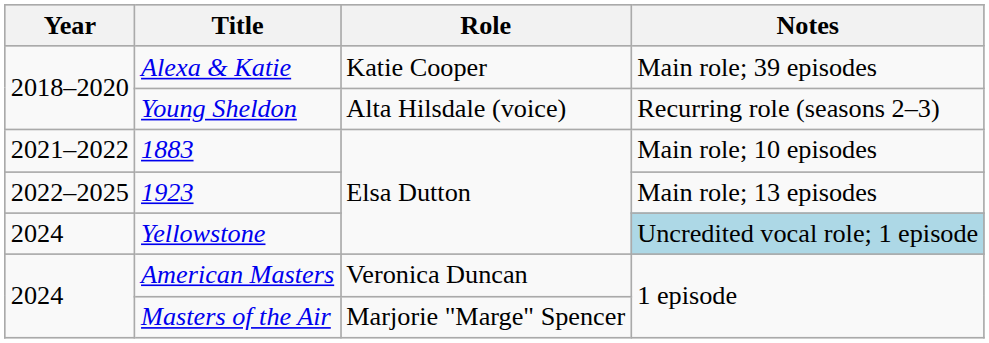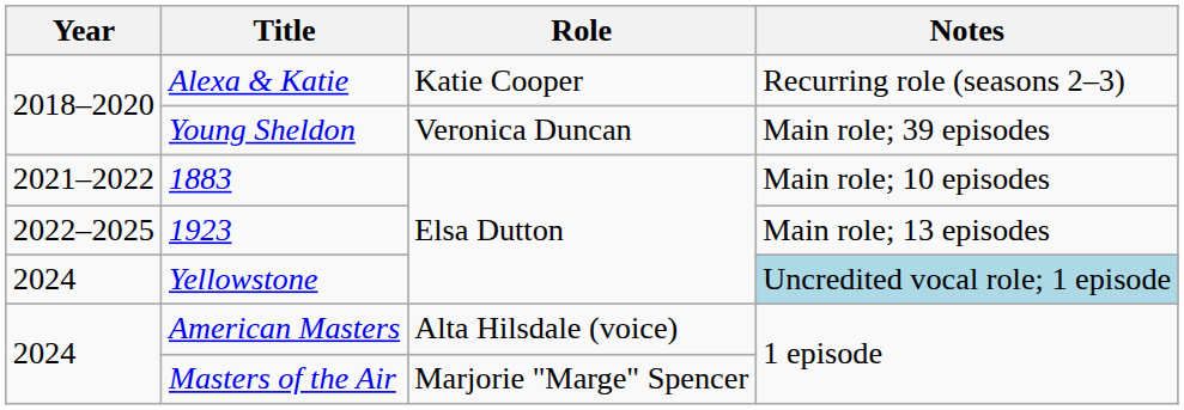 <table class="wikitable sortable">
 <tr>
 <th>Year</th>
 <th>Title</th>
 <th>Role</th>
 <th>Notes</th>
 </tr>
 <tr>
 <td rowspan="2">2018–2020</td>
 <td><em><a href='#'>Alexa & Katie</a></em></td>
 <td>Katie Cooper</td>
-<td>Main role; 39 episodes</td>
+<td>Recurring role (seasons 2–3)</td>
 </tr>
 <tr>
 <td><em><a href='#'>Young Sheldon</a></em></td>
-<td>Alta Hilsdale (voice)</td>
-<td>Recurring role (seasons 2–3)</td>
+<td>Veronica Duncan</td>
+<td>Main role; 39 episodes</td>
 </tr>
 <tr>
 <td>2021–2022</td>
 <td><em><a href='#'>1883</a></em></td>
 <td rowspan="3">Elsa Dutton</td>
 <td>Main role; 10 episodes</td>
 </tr>
 <tr>
 <td>2022–2025</td>
 <td><em><a href='#'>1923</a></em></td>
 <td>Main role; 13 episodes</td>
 </tr>
 <tr>
 <td>2024</td>
 <td><em><a href='#'>Yellowstone</a></em></td>
 <td style="background: lightblue;">Uncredited vocal role; 1 episode</td>
 </tr>
 <tr>
 <td rowspan="2">2024</td>
 <td><em><a href='#'>American Masters</a></em></td>
-<td>Veronica Duncan</td>
+<td>Alta Hilsdale (voice)</td>
 <td rowspan=2>1 episode</td>
 </tr>
 <tr>
 <td><em><a href='#'>Masters of the Air</a></em></td>
 <td>Marjorie "Marge" Spencer</td>
 </tr>
 </table>
